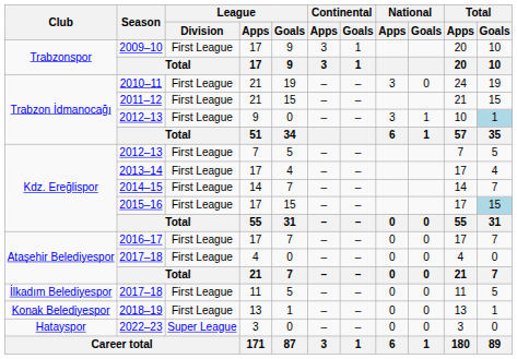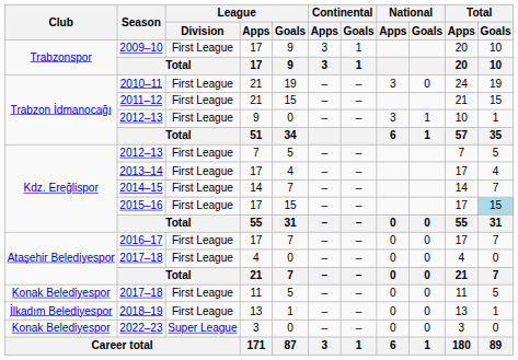 <table class="wikitable" style="text-align: center;">
 <tr>
 <th rowspan=2>Club</th>
 <th rowspan=2>Season</th>
 <th colspan=3>League</th>
 <th colspan=2>Continental</th>
 <th colspan=2>National</th>
 <th colspan=2>Total</th>
 </tr>
 <tr>
 <th>Division</th>
 <th>Apps</th>
 <th>Goals</th>
 <th>Apps</th>
 <th>Goals</th>
 <th>Apps</th>
 <th>Goals</th>
 <th>Apps</th>
 <th>Goals</th>
 </tr>
 <tr>
 <td rowspan=2><a href='#'>Trabzonspor</a></td>
 <td><a href='#'>2009–10</a></td>
 <td>First League</td>
 <td>17</td>
 <td>9</td>
 <td>3</td>
 <td>1</td>
 <td></td>
 <td></td>
 <td>20</td>
 <td>10</td>
 </tr>
 <tr>
 <th colspan=2>Total</th>
 <th>17</th>
 <th>9</th>
 <th>3</th>
 <th>1</th>
 <th></th>
 <th></th>
 <th>20</th>
 <th>10</th>
 </tr>
 <tr>
 <td rowspan=4><a href='#'>Trabzon İdmanocağı</a></td>
 <td><a href='#'>2010–11</a></td>
 <td>First League</td>
 <td>21</td>
 <td>19</td>
 <td>–</td>
 <td>–</td>
 <td>3</td>
 <td>0</td>
 <td>24</td>
 <td>19</td>
 </tr>
 <tr>
 <td><a href='#'>2011–12</a></td>
 <td>First League</td>
 <td>21</td>
 <td>15</td>
 <td>–</td>
 <td>–</td>
 <td></td>
 <td></td>
 <td>21</td>
 <td>15</td>
 </tr>
 <tr>
 <td><a href='#'>2012–13</a></td>
 <td>First League</td>
 <td>9</td>
 <td>0</td>
 <td>–</td>
 <td>–</td>
 <td>3</td>
 <td>1</td>
 <td>10</td>
-<td style="background: lightblue;">1</td>
+<td>1</td>
 </tr>
 <tr>
 <th colspan=2>Total</th>
 <th>51</th>
 <th>34</th>
 <th></th>
 <th></th>
 <th>6</th>
 <th>1</th>
 <th>57</th>
 <th>35</th>
 </tr>
 <tr>
 <td rowspan=5><a href='#'>Kdz. Ereğlispor</a></td>
 <td><a href='#'>2012–13</a></td>
 <td>First League</td>
 <td>7</td>
 <td>5</td>
 <td>–</td>
 <td>–</td>
 <td></td>
 <td></td>
 <td>7</td>
 <td>5</td>
 </tr>
 <tr>
 <td><a href='#'>2013–14</a></td>
 <td>First League</td>
 <td>17</td>
 <td>4</td>
 <td>–</td>
 <td>–</td>
 <td></td>
 <td></td>
 <td>17</td>
 <td>4</td>
 </tr>
 <tr>
 <td><a href='#'>2014–15</a></td>
 <td>First League</td>
 <td>14</td>
 <td>7</td>
 <td>–</td>
 <td>–</td>
 <td></td>
 <td></td>
 <td>14</td>
 <td>7</td>
 </tr>
 <tr>
 <td><a href='#'>2015–16</a></td>
 <td>First League</td>
 <td>17</td>
 <td>15</td>
 <td>–</td>
 <td>–</td>
 <td></td>
 <td></td>
 <td>17</td>
 <td style="background: lightblue;">15</td>
 </tr>
 <tr>
 <th colspan=2>Total</th>
 <th>55</th>
 <th>31</th>
 <th>–</th>
 <th>–</th>
 <th>0</th>
 <th>0</th>
 <th>55</th>
 <th>31</th>
 </tr>
 <tr>
 <td rowspan=3><a href='#'>Ataşehir Belediyespor</a></td>
 <td><a href='#'>2016–17</a></td>
 <td>First League</td>
 <td>17</td>
 <td>7</td>
 <td>–</td>
 <td>–</td>
 <td>0</td>
 <td>0</td>
 <td>17</td>
 <td>7</td>
 </tr>
 <tr>
 <td><a href='#'>2017–18</a></td>
 <td>First League</td>
 <td>4</td>
 <td>0</td>
 <td>–</td>
 <td>–</td>
 <td>0</td>
 <td>0</td>
 <td>4</td>
 <td>0</td>
 </tr>
 <tr>
 <th colspan=2>Total</th>
 <th>21</th>
 <th>7</th>
 <th>–</th>
 <th>–</th>
 <th>0</th>
 <th>0</th>
 <th>21</th>
 <th>7</th>
 </tr>
 <tr>
-<td><a href='#'>İlkadım Belediyespor</a></td>
+<td><a href='#'>Konak Belediyespor</a></td>
 <td><a href='#'>2017–18</a></td>
 <td>First League</td>
 <td>11</td>
 <td>5</td>
 <td>–</td>
 <td>–</td>
 <td>0</td>
 <td>0</td>
 <td>11</td>
 <td>5</td>
 </tr>
 <tr>
-<td><a href='#'>Konak Belediyespor</a></td>
+<td><a href='#'>İlkadım Belediyespor</a></td>
 <td><a href='#'>2018–19</a></td>
 <td>First League</td>
 <td>13</td>
 <td>1</td>
 <td>–</td>
 <td>–</td>
 <td>0</td>
 <td>0</td>
 <td>13</td>
 <td>1</td>
 </tr>
 <tr>
-<td><a href='#'>Hatayspor</a></td>
+<td><a href='#'>Konak Belediyespor</a></td>
 <td><a href='#'>2022–23</a></td>
 <td><a href='#'>Super League</a></td>
 <td>3</td>
 <td>0</td>
 <td>–</td>
 <td>–</td>
 <td>0</td>
 <td>0</td>
 <td>3</td>
 <td>0</td>
 </tr>
 <tr>
 <th colspan=3>Career total</th>
 <th>171</th>
 <th>87</th>
 <th>3</th>
 <th>1</th>
 <th>6</th>
 <th>1</th>
 <th>180</th>
 <th>89</th>
 </tr>
 </table>
